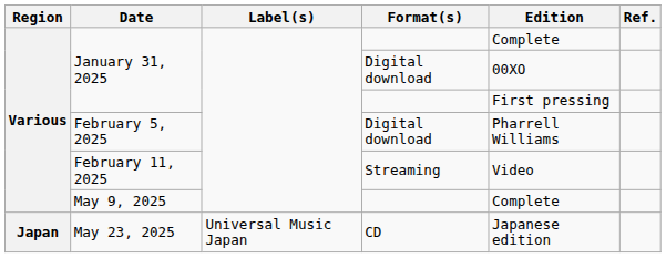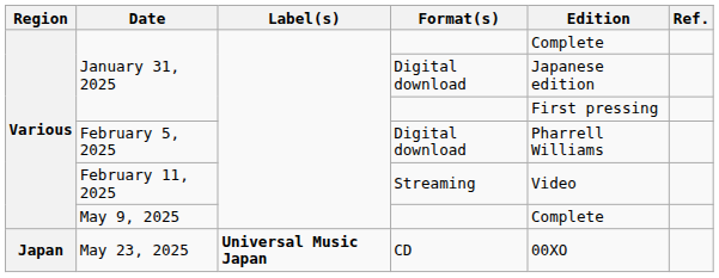 <table class="wikitable plainrowheaders">
 <tr>
 <th scope="col">Region</th>
 <th scope="col">Date</th>
 <th scope="col">Label(s)</th>
 <th scope="col">Format(s)</th>
 <th scope="col">Edition</th>
 <th scope="col">Ref.</th>
 </tr>
 <tr>
 <th scope="row" rowspan="6">Various</th>
 <td rowspan="3">January 31, 2025</td>
 <td rowspan="6"></td>
 <td></td>
 <td>Complete</td>
 <td></td>
 </tr>
 <tr>
 <td>Digital download</td>
-<td>00XO</td>
+<td>Japanese edition</td>
 <td></td>
 </tr>
 <tr>
 <td></td>
 <td>First pressing</td>
 <td></td>
 </tr>
 <tr>
 <td>February 5, 2025</td>
 <td>Digital download</td>
 <td>Pharrell Williams</td>
 <td></td>
 </tr>
 <tr>
 <td>February 11, 2025</td>
 <td>Streaming</td>
 <td>Video</td>
 <td></td>
 </tr>
 <tr>
 <td>May 9, 2025</td>
 <td></td>
 <td>Complete</td>
 <td></td>
 </tr>
 <tr>
 <th scope="row"><span>Japan</span></th>
 <td>May 23, 2025</td>
-<td>Universal Music Japan</td>
+<td><strong>Universal Music Japan</strong></td>
 <td>CD</td>
-<td>Japanese edition</td>
+<td>00XO</td>
 <td></td>
 </tr>
 </table>
